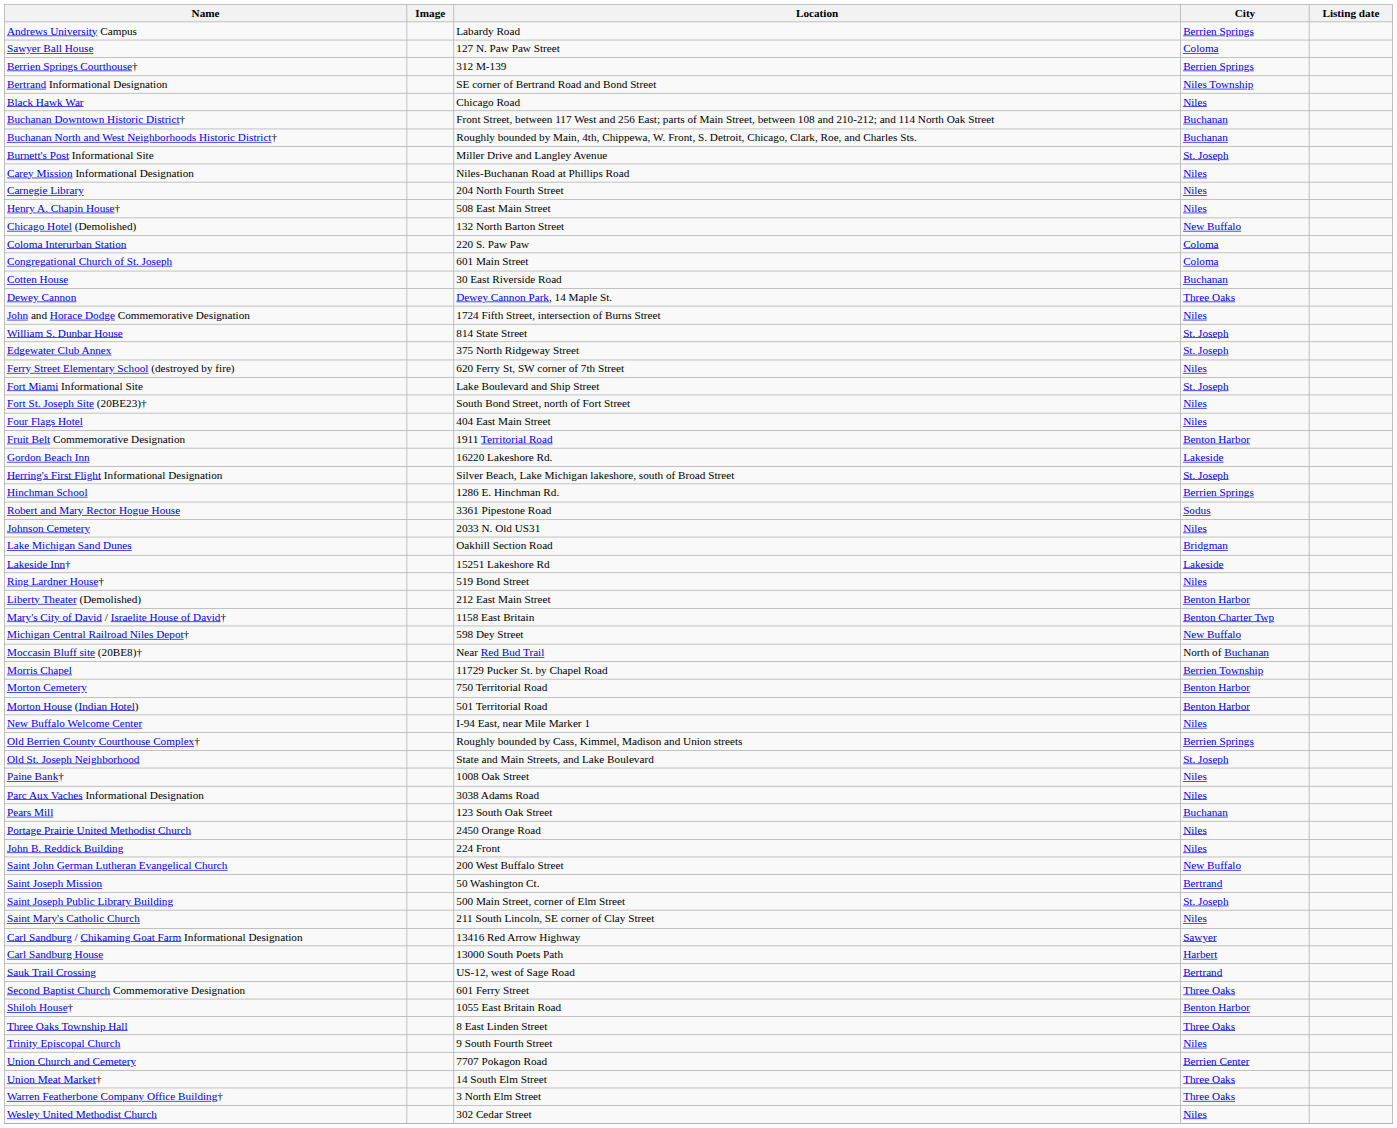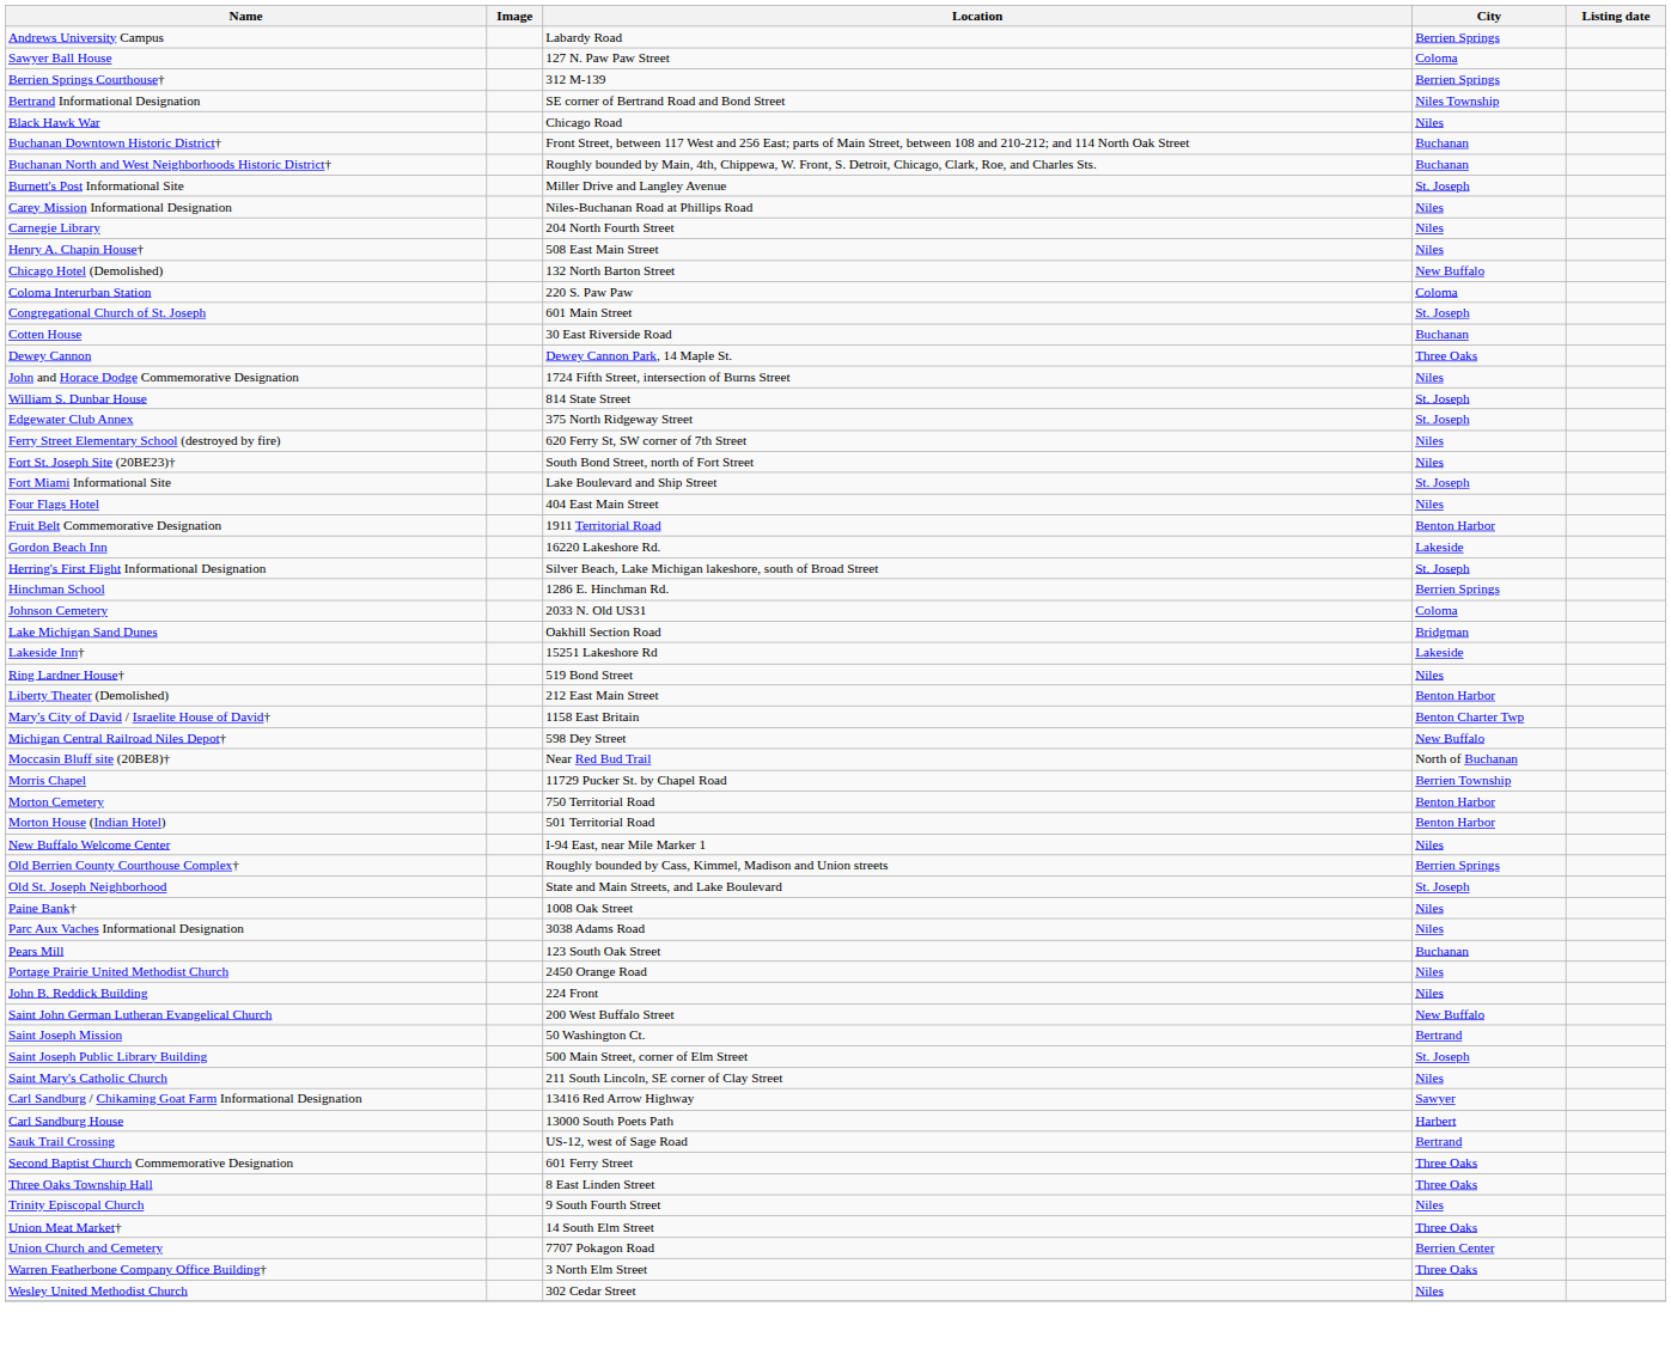 <table class="wikitable sortable" style="width:100%">
 <tr>
 <th>Name</th>
 <th>Image</th>
 <th>Location</th>
 <th>City</th>
 <th>Listing date</th>
 </tr>
 <tr>
 <td><a href='#'>Andrews University</a> Campus</td>
 <td></td>
 <td>Labardy Road</td>
 <td><a href='#'>Berrien Springs</a></td>
 <td></td>
 </tr>
 <tr>
 <td><a href='#'>Sawyer Ball House</a></td>
 <td></td>
 <td>127 N. Paw Paw Street</td>
 <td><a href='#'>Coloma</a></td>
 <td></td>
 </tr>
 <tr>
 <td><a href='#'>Berrien Springs Courthouse</a>†</td>
 <td></td>
 <td>312 M-139</td>
 <td><a href='#'>Berrien Springs</a></td>
 <td></td>
 </tr>
 <tr>
 <td><a href='#'>Bertrand</a> Informational Designation</td>
 <td></td>
 <td>SE corner of Bertrand Road and Bond Street</td>
 <td><a href='#'>Niles Township</a></td>
 <td></td>
 </tr>
 <tr>
 <td><a href='#'>Black Hawk War</a></td>
 <td></td>
 <td>Chicago Road</td>
 <td><a href='#'>Niles</a></td>
 <td></td>
 </tr>
 <tr>
 <td><a href='#'>Buchanan Downtown Historic District</a>†</td>
 <td></td>
 <td>Front Street, between 117 West and 256 East; parts of Main Street, between 108 and 210-212; and 114 North Oak Street</td>
 <td><a href='#'>Buchanan</a></td>
 <td></td>
 </tr>
 <tr>
 <td><a href='#'>Buchanan North and West Neighborhoods Historic District</a>†</td>
 <td></td>
 <td>Roughly bounded by Main, 4th, Chippewa, W. Front, S. Detroit, Chicago, Clark, Roe, and Charles Sts.</td>
 <td><a href='#'>Buchanan</a></td>
 <td></td>
 </tr>
 <tr>
 <td><a href='#'>Burnett's Post</a> Informational Site</td>
 <td></td>
 <td>Miller Drive and Langley Avenue</td>
 <td><a href='#'>St. Joseph</a></td>
 <td></td>
 </tr>
 <tr>
 <td><a href='#'>Carey Mission</a> Informational Designation</td>
 <td></td>
 <td>Niles-Buchanan Road at Phillips Road</td>
 <td><a href='#'>Niles</a></td>
 <td></td>
 </tr>
 <tr>
 <td><a href='#'>Carnegie Library</a></td>
 <td></td>
 <td>204 North Fourth Street</td>
 <td><a href='#'>Niles</a></td>
 <td></td>
 </tr>
 <tr>
 <td><a href='#'>Henry A. Chapin House</a>†</td>
 <td></td>
 <td>508 East Main Street</td>
 <td><a href='#'>Niles</a></td>
 <td></td>
 </tr>
 <tr>
 <td><a href='#'>Chicago Hotel</a> (Demolished)</td>
 <td></td>
 <td>132 North Barton Street</td>
 <td><a href='#'>New Buffalo</a></td>
 <td></td>
 </tr>
 <tr>
 <td><a href='#'>Coloma Interurban Station</a></td>
 <td></td>
 <td>220 S. Paw Paw</td>
 <td><a href='#'>Coloma</a></td>
 <td></td>
 </tr>
 <tr>
 <td><a href='#'>Congregational Church of St. Joseph</a></td>
 <td></td>
 <td>601 Main Street</td>
-<td><a href='#'>Coloma</a></td>
+<td><a href='#'>St. Joseph</a></td>
 <td></td>
 </tr>
 <tr>
 <td><a href='#'>Cotten House</a></td>
 <td></td>
 <td>30 East Riverside Road</td>
 <td><a href='#'>Buchanan</a></td>
 <td></td>
 </tr>
 <tr>
 <td><a href='#'>Dewey Cannon</a></td>
 <td></td>
 <td><a href='#'>Dewey Cannon Park</a>, 14 Maple St.</td>
 <td><a href='#'>Three Oaks</a></td>
 <td></td>
 </tr>
 <tr>
 <td><a href='#'>John</a> and <a href='#'>Horace Dodge</a> Commemorative Designation</td>
 <td></td>
 <td>1724 Fifth Street, intersection of Burns Street</td>
 <td><a href='#'>Niles</a></td>
 <td></td>
 </tr>
 <tr>
 <td><a href='#'>William S. Dunbar House</a></td>
 <td></td>
 <td>814 State Street</td>
 <td><a href='#'>St. Joseph</a></td>
 <td></td>
 </tr>
 <tr>
 <td><a href='#'>Edgewater Club Annex</a></td>
 <td></td>
 <td>375 North Ridgeway Street</td>
 <td><a href='#'>St. Joseph</a></td>
 <td></td>
 </tr>
 <tr>
 <td><a href='#'>Ferry Street Elementary School</a> (destroyed by fire)</td>
 <td></td>
 <td>620 Ferry St, SW corner of 7th Street</td>
 <td><a href='#'>Niles</a></td>
 <td></td>
 </tr>
 <tr>
+<td><a href='#'>Fort St. Joseph Site</a> (20BE23)†</td>
+<td></td>
+<td>South Bond Street, north of Fort Street</td>
+<td><a href='#'>Niles</a></td>
+<td></td>
+</tr>
+<tr>
 <td><a href='#'>Fort Miami</a> Informational Site</td>
 <td></td>
 <td>Lake Boulevard and Ship Street</td>
 <td><a href='#'>St. Joseph</a></td>
-<td></td>
-</tr>
-<tr>
-<td><a href='#'>Fort St. Joseph Site</a> (20BE23)†</td>
-<td></td>
-<td>South Bond Street, north of Fort Street</td>
-<td><a href='#'>Niles</a></td>
 <td></td>
 </tr>
 <tr>
 <td><a href='#'>Four Flags Hotel</a></td>
 <td></td>
 <td>404 East Main Street</td>
 <td><a href='#'>Niles</a></td>
 <td></td>
 </tr>
 <tr>
 <td><a href='#'>Fruit Belt</a> Commemorative Designation</td>
 <td></td>
 <td>1911 <a href='#'>Territorial Road</a></td>
 <td><a href='#'>Benton Harbor</a></td>
 <td></td>
 </tr>
 <tr>
 <td><a href='#'>Gordon Beach Inn</a></td>
 <td></td>
 <td>16220 Lakeshore Rd.</td>
 <td><a href='#'>Lakeside</a></td>
 <td></td>
 </tr>
 <tr>
 <td><a href='#'>Herring's First Flight</a> Informational Designation</td>
 <td></td>
 <td>Silver Beach, Lake Michigan lakeshore, south of Broad Street</td>
 <td><a href='#'>St. Joseph</a></td>
 <td></td>
 </tr>
 <tr>
 <td><a href='#'>Hinchman School</a></td>
 <td></td>
 <td>1286 E. Hinchman Rd.</td>
 <td><a href='#'>Berrien Springs</a></td>
 <td></td>
 </tr>
 <tr>
-<td><a href='#'>Robert and Mary Rector Hogue House</a></td>
-<td></td>
-<td>3361 Pipestone Road</td>
-<td><a href='#'>Sodus</a></td>
-<td></td>
-</tr>
-<tr>
 <td><a href='#'>Johnson Cemetery</a></td>
 <td></td>
 <td>2033 N. Old US31</td>
-<td><a href='#'>Niles</a></td>
+<td><a href='#'>Coloma</a></td>
 <td></td>
 </tr>
 <tr>
 <td><a href='#'>Lake Michigan Sand Dunes</a></td>
 <td></td>
 <td>Oakhill Section Road</td>
 <td><a href='#'>Bridgman</a></td>
 <td></td>
 </tr>
 <tr>
 <td><a href='#'>Lakeside Inn</a>†</td>
 <td></td>
 <td>15251 Lakeshore Rd</td>
 <td><a href='#'>Lakeside</a></td>
 <td></td>
 </tr>
 <tr>
 <td><a href='#'>Ring Lardner House</a>†</td>
 <td></td>
 <td>519 Bond Street</td>
 <td><a href='#'>Niles</a></td>
 <td></td>
 </tr>
 <tr>
 <td><a href='#'>Liberty Theater</a> (Demolished)</td>
 <td></td>
 <td>212 East Main Street</td>
 <td><a href='#'>Benton Harbor</a></td>
 <td></td>
 </tr>
 <tr>
 <td><a href='#'>Mary's City of David</a> / <a href='#'>Israelite House of David</a>†</td>
 <td></td>
 <td>1158 East Britain</td>
 <td><a href='#'>Benton Charter Twp</a></td>
 <td></td>
 </tr>
 <tr>
 <td><a href='#'>Michigan Central Railroad Niles Depot</a>†</td>
 <td></td>
 <td>598 Dey Street</td>
 <td><a href='#'>New Buffalo</a></td>
 <td></td>
 </tr>
 <tr>
 <td><a href='#'>Moccasin Bluff site</a> (20BE8)†</td>
 <td></td>
 <td>Near <a href='#'>Red Bud Trail</a></td>
 <td>North of <a href='#'>Buchanan</a></td>
 <td></td>
 </tr>
 <tr>
 <td><a href='#'>Morris Chapel</a></td>
 <td></td>
 <td>11729 Pucker St. by Chapel Road</td>
 <td><a href='#'>Berrien Township</a></td>
 <td></td>
 </tr>
 <tr>
 <td><a href='#'>Morton Cemetery</a></td>
 <td></td>
 <td>750 Territorial Road</td>
 <td><a href='#'>Benton Harbor</a></td>
 <td></td>
 </tr>
 <tr>
 <td><a href='#'>Morton House</a> (<a href='#'>Indian Hotel</a>)</td>
 <td></td>
 <td>501 Territorial Road</td>
 <td><a href='#'>Benton Harbor</a></td>
 <td></td>
 </tr>
 <tr>
 <td><a href='#'>New Buffalo Welcome Center</a></td>
 <td></td>
 <td>I-94 East, near Mile Marker 1</td>
 <td><a href='#'>Niles</a></td>
 <td></td>
 </tr>
 <tr>
 <td><a href='#'>Old Berrien County Courthouse Complex</a>†</td>
 <td></td>
 <td>Roughly bounded by Cass, Kimmel, Madison and Union streets</td>
 <td><a href='#'>Berrien Springs</a></td>
 <td></td>
 </tr>
 <tr>
 <td><a href='#'>Old St. Joseph Neighborhood</a></td>
 <td></td>
 <td>State and Main Streets, and Lake Boulevard</td>
 <td><a href='#'>St. Joseph</a></td>
 <td></td>
 </tr>
 <tr>
 <td><a href='#'>Paine Bank</a>†</td>
 <td></td>
 <td>1008 Oak Street</td>
 <td><a href='#'>Niles</a></td>
 <td></td>
 </tr>
 <tr>
 <td><a href='#'>Parc Aux Vaches</a> Informational Designation</td>
 <td></td>
 <td>3038 Adams Road</td>
 <td><a href='#'>Niles</a></td>
 <td></td>
 </tr>
 <tr>
 <td><a href='#'>Pears Mill</a></td>
 <td></td>
 <td>123 South Oak Street</td>
 <td><a href='#'>Buchanan</a></td>
 <td></td>
 </tr>
 <tr>
 <td><a href='#'>Portage Prairie United Methodist Church</a></td>
 <td></td>
 <td>2450 Orange Road</td>
 <td><a href='#'>Niles</a></td>
 <td></td>
 </tr>
 <tr>
 <td><a href='#'>John B. Reddick Building</a></td>
 <td></td>
 <td>224 Front</td>
 <td><a href='#'>Niles</a></td>
 <td></td>
 </tr>
 <tr>
 <td><a href='#'>Saint John German Lutheran Evangelical Church</a></td>
 <td></td>
 <td>200 West Buffalo Street</td>
 <td><a href='#'>New Buffalo</a></td>
 <td></td>
 </tr>
 <tr>
 <td><a href='#'>Saint Joseph Mission</a></td>
 <td></td>
 <td>50 Washington Ct.</td>
 <td><a href='#'>Bertrand</a></td>
 <td></td>
 </tr>
 <tr>
 <td><a href='#'>Saint Joseph Public Library Building</a></td>
 <td></td>
 <td>500 Main Street, corner of Elm Street</td>
 <td><a href='#'>St. Joseph</a></td>
 <td></td>
 </tr>
 <tr>
 <td><a href='#'>Saint Mary's Catholic Church</a></td>
 <td></td>
 <td>211 South Lincoln, SE corner of Clay Street</td>
 <td><a href='#'>Niles</a></td>
 <td></td>
 </tr>
 <tr>
 <td><a href='#'>Carl Sandburg</a> / <a href='#'>Chikaming Goat Farm</a> Informational Designation</td>
 <td></td>
 <td>13416 Red Arrow Highway</td>
 <td><a href='#'>Sawyer</a></td>
 <td></td>
 </tr>
 <tr>
 <td><a href='#'>Carl Sandburg House</a></td>
 <td></td>
 <td>13000 South Poets Path</td>
 <td><a href='#'>Harbert</a></td>
 <td></td>
 </tr>
 <tr>
 <td><a href='#'>Sauk Trail Crossing</a></td>
 <td></td>
 <td>US-12, west of Sage Road</td>
 <td><a href='#'>Bertrand</a></td>
 <td></td>
 </tr>
 <tr>
 <td><a href='#'>Second Baptist Church</a> Commemorative Designation</td>
 <td></td>
 <td>601 Ferry Street</td>
 <td><a href='#'>Three Oaks</a></td>
 <td></td>
 </tr>
 <tr>
-<td><a href='#'>Shiloh House</a>†</td>
-<td></td>
-<td>1055 East Britain Road</td>
-<td><a href='#'>Benton Harbor</a></td>
-<td></td>
-</tr>
-<tr>
 <td><a href='#'>Three Oaks Township Hall</a></td>
 <td></td>
 <td>8 East Linden Street</td>
 <td><a href='#'>Three Oaks</a></td>
 <td></td>
 </tr>
 <tr>
 <td><a href='#'>Trinity Episcopal Church</a></td>
 <td></td>
 <td>9 South Fourth Street</td>
 <td><a href='#'>Niles</a></td>
 <td></td>
 </tr>
 <tr>
+<td><a href='#'>Union Meat Market</a>†</td>
+<td></td>
+<td>14 South Elm Street</td>
+<td><a href='#'>Three Oaks</a></td>
+<td></td>
+</tr>
+<tr>
 <td><a href='#'>Union Church and Cemetery</a></td>
 <td></td>
 <td>7707 Pokagon Road</td>
 <td><a href='#'>Berrien Center</a></td>
-<td></td>
-</tr>
-<tr>
-<td><a href='#'>Union Meat Market</a>†</td>
-<td></td>
-<td>14 South Elm Street</td>
-<td><a href='#'>Three Oaks</a></td>
 <td></td>
 </tr>
 <tr>
 <td><a href='#'>Warren Featherbone Company Office Building</a>†</td>
 <td></td>
 <td>3 North Elm Street</td>
 <td><a href='#'>Three Oaks</a></td>
 <td></td>
 </tr>
 <tr>
 <td><a href='#'>Wesley United Methodist Church</a></td>
 <td></td>
 <td>302 Cedar Street</td>
 <td><a href='#'>Niles</a></td>
 <td></td>
 </tr>
 <tr>
 </tr>
 </table>
